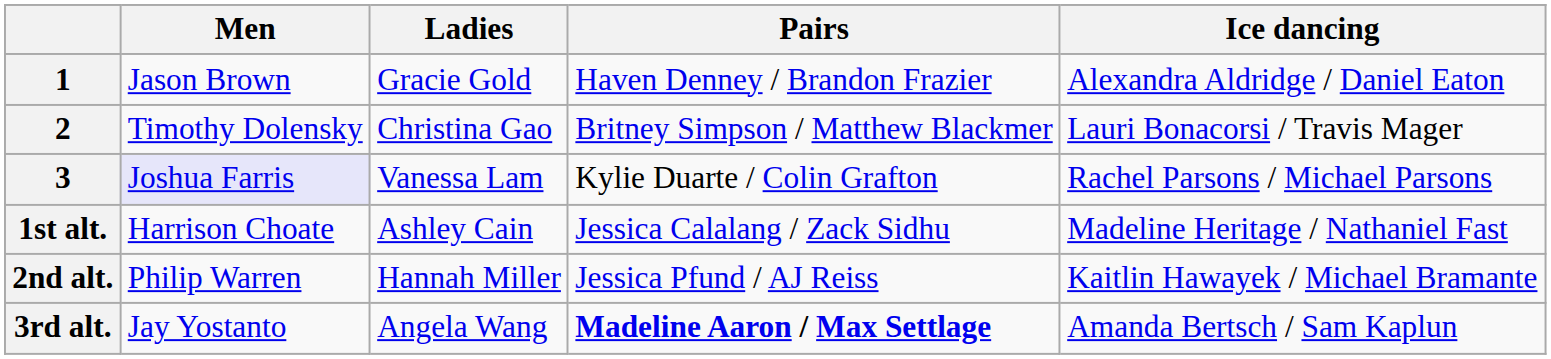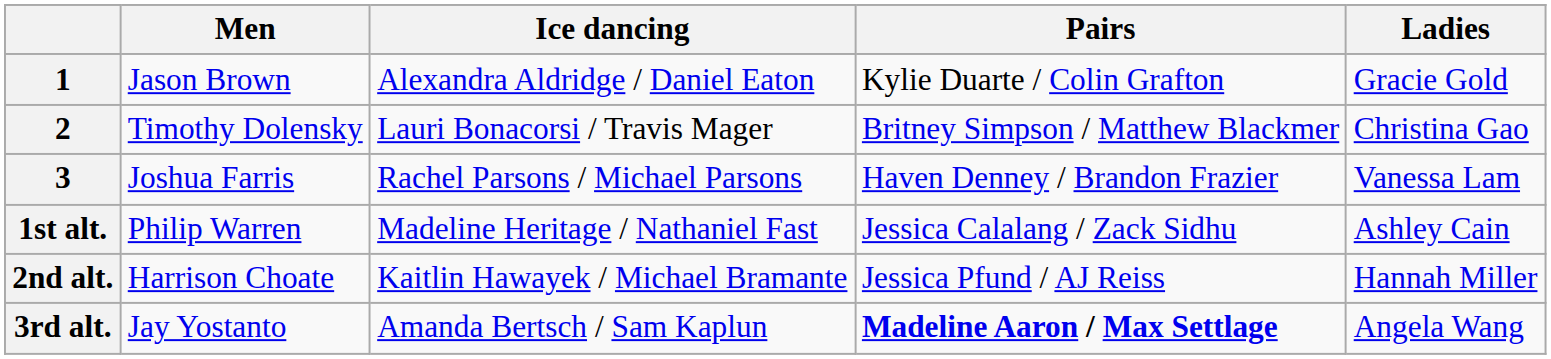 <table class="wikitable">
 <tr>
 <th></th>
 <th>Men</th>
+<th>Ice dancing</th>
+<th>Pairs</th>
 <th>Ladies</th>
-<th>Pairs</th>
-<th>Ice dancing</th>
 </tr>
 <tr>
 <th>1</th>
 <td><a href='#'>Jason Brown</a></td>
+<td><a href='#'>Alexandra Aldridge</a> / <a href='#'>Daniel Eaton</a></td>
+<td>Kylie Duarte / <a href='#'>Colin Grafton</a></td>
 <td><a href='#'>Gracie Gold</a></td>
-<td><a href='#'>Haven Denney</a> / <a href='#'>Brandon Frazier</a></td>
-<td><a href='#'>Alexandra Aldridge</a> / <a href='#'>Daniel Eaton</a></td>
 </tr>
 <tr>
 <th>2</th>
 <td><a href='#'>Timothy Dolensky</a></td>
+<td><a href='#'>Lauri Bonacorsi</a> / Travis Mager</td>
+<td><a href='#'>Britney Simpson</a> / <a href='#'>Matthew Blackmer</a></td>
 <td><a href='#'>Christina Gao</a></td>
-<td><a href='#'>Britney Simpson</a> / <a href='#'>Matthew Blackmer</a></td>
-<td><a href='#'>Lauri Bonacorsi</a> / Travis Mager</td>
 </tr>
 <tr>
 <th>3</th>
-<td style="background: lavender;"><a href='#'>Joshua Farris</a></td>
+<td><a href='#'>Joshua Farris</a></td>
+<td><a href='#'>Rachel Parsons</a> / <a href='#'>Michael Parsons</a></td>
+<td><a href='#'>Haven Denney</a> / <a href='#'>Brandon Frazier</a></td>
 <td><a href='#'>Vanessa Lam</a></td>
-<td>Kylie Duarte / <a href='#'>Colin Grafton</a></td>
-<td><a href='#'>Rachel Parsons</a> / <a href='#'>Michael Parsons</a></td>
 </tr>
 <tr>
 <th>1st alt.</th>
-<td><a href='#'>Harrison Choate</a></td>
+<td><a href='#'>Philip Warren</a></td>
+<td><a href='#'>Madeline Heritage</a> / <a href='#'>Nathaniel Fast</a></td>
+<td><a href='#'>Jessica Calalang</a> / <a href='#'>Zack Sidhu</a></td>
 <td><a href='#'>Ashley Cain</a></td>
-<td><a href='#'>Jessica Calalang</a> / <a href='#'>Zack Sidhu</a></td>
-<td><a href='#'>Madeline Heritage</a> / <a href='#'>Nathaniel Fast</a></td>
 </tr>
 <tr>
 <th>2nd alt.</th>
-<td><a href='#'>Philip Warren</a></td>
+<td><a href='#'>Harrison Choate</a></td>
+<td><a href='#'>Kaitlin Hawayek</a> / <a href='#'>Michael Bramante</a></td>
+<td><a href='#'>Jessica Pfund</a> / <a href='#'>AJ Reiss</a></td>
 <td><a href='#'>Hannah Miller</a></td>
-<td><a href='#'>Jessica Pfund</a> / <a href='#'>AJ Reiss</a></td>
-<td><a href='#'>Kaitlin Hawayek</a> / <a href='#'>Michael Bramante</a></td>
 </tr>
 <tr>
 <th>3rd alt.</th>
 <td><a href='#'>Jay Yostanto</a></td>
+<td><a href='#'>Amanda Bertsch</a> / <a href='#'>Sam Kaplun</a></td>
+<td><strong><a href='#'>Madeline Aaron</a> / <a href='#'>Max Settlage</a></strong></td>
 <td><a href='#'>Angela Wang</a></td>
-<td><strong><a href='#'>Madeline Aaron</a> / <a href='#'>Max Settlage</a></strong></td>
-<td><a href='#'>Amanda Bertsch</a> / <a href='#'>Sam Kaplun</a></td>
 </tr>
 </table>
